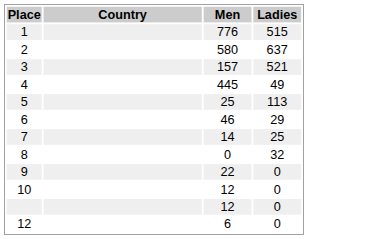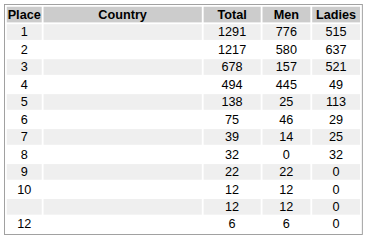 <table border="0" style="border: 1px solid #999; background-color:#FFFFFF; text-align:center; font-size:86%; line-height:15px;">
 <tr align="center" bgcolor="#CCCCCC">
 <th width=35>Place</th>
 <th width=170>Country</th>
+<th width=60>Total</th>
 <th width=50>Men</th>
 <th width=50>Ladies</th>
 </tr>
 <tr bgcolor="#EFEFEF">
 <td>1</td>
 <td align="left"></td>
+<td>1291</td>
 <td>776</td>
 <td>515</td>
 </tr>
 <tr>
 <td>2</td>
 <td align="left"></td>
+<td>1217</td>
 <td>580</td>
 <td>637</td>
 </tr>
 <tr bgcolor="#EFEFEF">
 <td>3</td>
 <td align="left"></td>
+<td>678</td>
 <td>157</td>
 <td>521</td>
 </tr>
 <tr>
 <td>4</td>
 <td align="left"></td>
+<td>494</td>
 <td>445</td>
 <td>49</td>
 </tr>
 <tr bgcolor="#EFEFEF">
 <td>5</td>
 <td align="left"></td>
+<td>138</td>
 <td>25</td>
 <td>113</td>
 </tr>
 <tr>
 <td>6</td>
 <td align="left"></td>
+<td>75</td>
 <td>46</td>
 <td>29</td>
 </tr>
 <tr bgcolor="#EFEFEF">
 <td>7</td>
 <td align="left"></td>
+<td>39</td>
 <td>14</td>
 <td>25</td>
 </tr>
 <tr>
 <td>8</td>
 <td align="left"></td>
+<td>32</td>
 <td>0</td>
 <td>32</td>
 </tr>
 <tr bgcolor="#EFEFEF">
 <td>9</td>
 <td align="left"></td>
 <td>22</td>
+<td>22</td>
 <td>0</td>
 </tr>
 <tr>
 <td>10</td>
 <td align="left"></td>
+<td>12</td>
 <td>12</td>
 <td>0</td>
 </tr>
 <tr bgcolor="#EFEFEF">
 <td></td>
 <td align="left"></td>
 <td>12</td>
+<td>12</td>
 <td>0</td>
 </tr>
 <tr>
 <td>12</td>
 <td align="left"></td>
 <td>6</td>
+<td>6</td>
 <td>0</td>
 </tr>
 </table>
